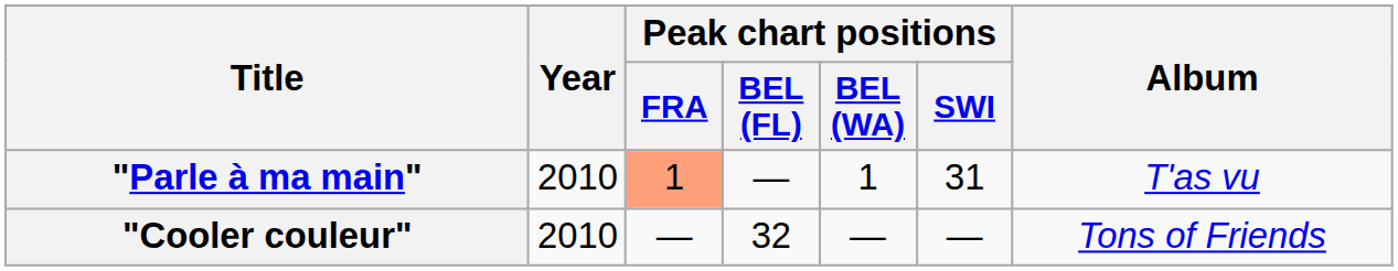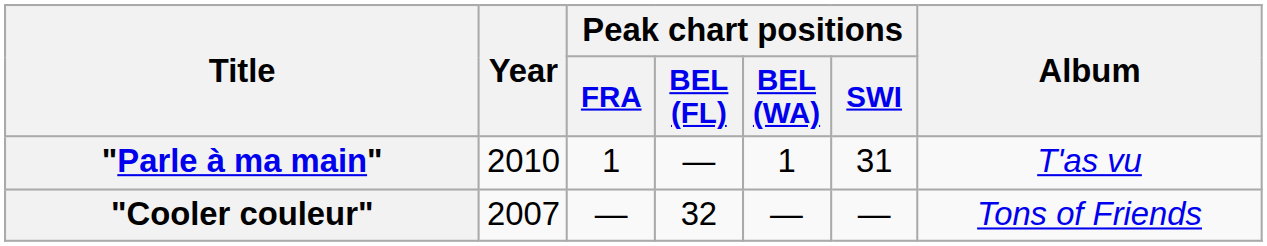 <table class="wikitable plainrowheaders" style="text-align:center;">
 <tr>
 <th scope="col" rowspan="2" style="width:14em;">Title</th>
 <th scope="col" rowspan="2">Year</th>
 <th scope="col" colspan="4">Peak chart positions</th>
 <th scope="col" rowspan="2" style="width:10em;">Album</th>
 </tr>
 <tr>
 <th scope="col" style="width:2.5em;font-size:90%;"><a href='#'>FRA</a><br></th>
 <th scope="col" style="width:2.5em;font-size:90%;"><a href='#'>BEL<br>(FL)</a><br></th>
 <th scope="col" style="width:2.5em;font-size:90%;"><a href='#'>BEL<br>(WA)</a><br></th>
 <th scope="col" style="width:2.5em;font-size:90%;"><a href='#'>SWI</a><br></th>
 </tr>
 <tr>
 <th scope="row">"<a href='#'>Parle à ma main</a>"<br></th>
 <td>2010</td>
-<td style="background: lightsalmon;">1</td>
+<td>1</td>
 <td>—</td>
 <td>1</td>
 <td>31</td>
 <td><em><a href='#'>T'as vu</a></em></td>
 </tr>
 <tr>
 <th scope="row">"Cooler couleur"<br></th>
-<td>2010</td>
+<td>2007</td>
 <td>—</td>
 <td>32</td>
 <td>—</td>
 <td>—</td>
 <td><em><a href='#'>Tons of Friends</a></em></td>
 </tr>
 </table>
